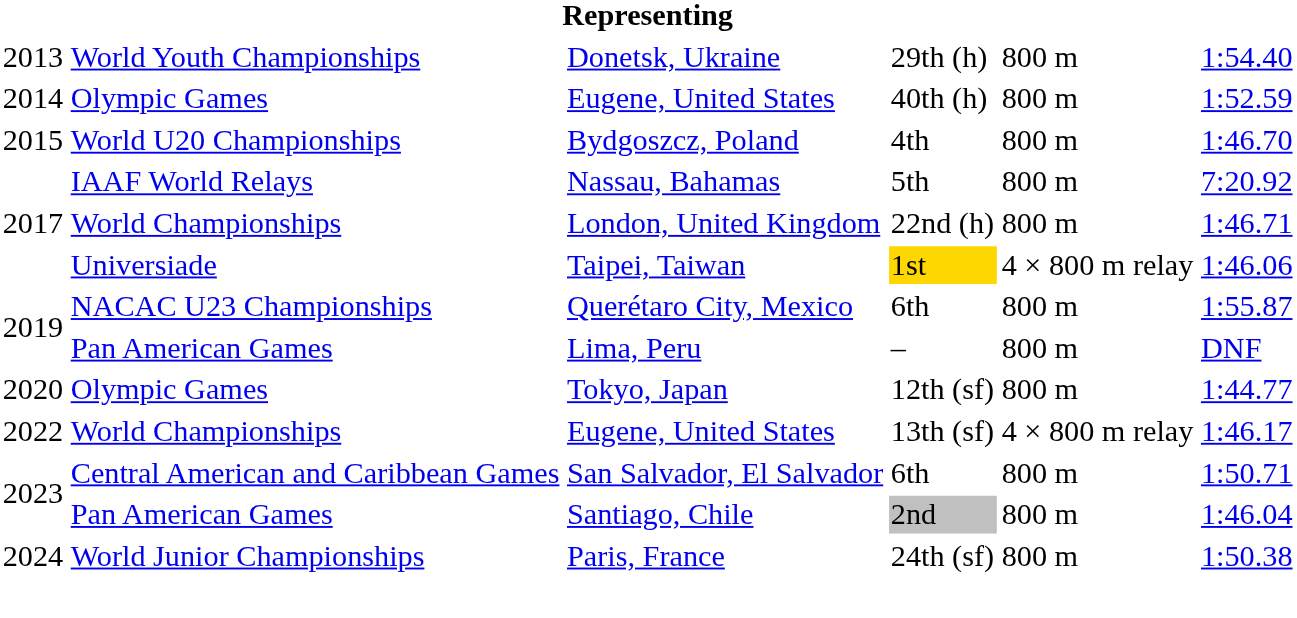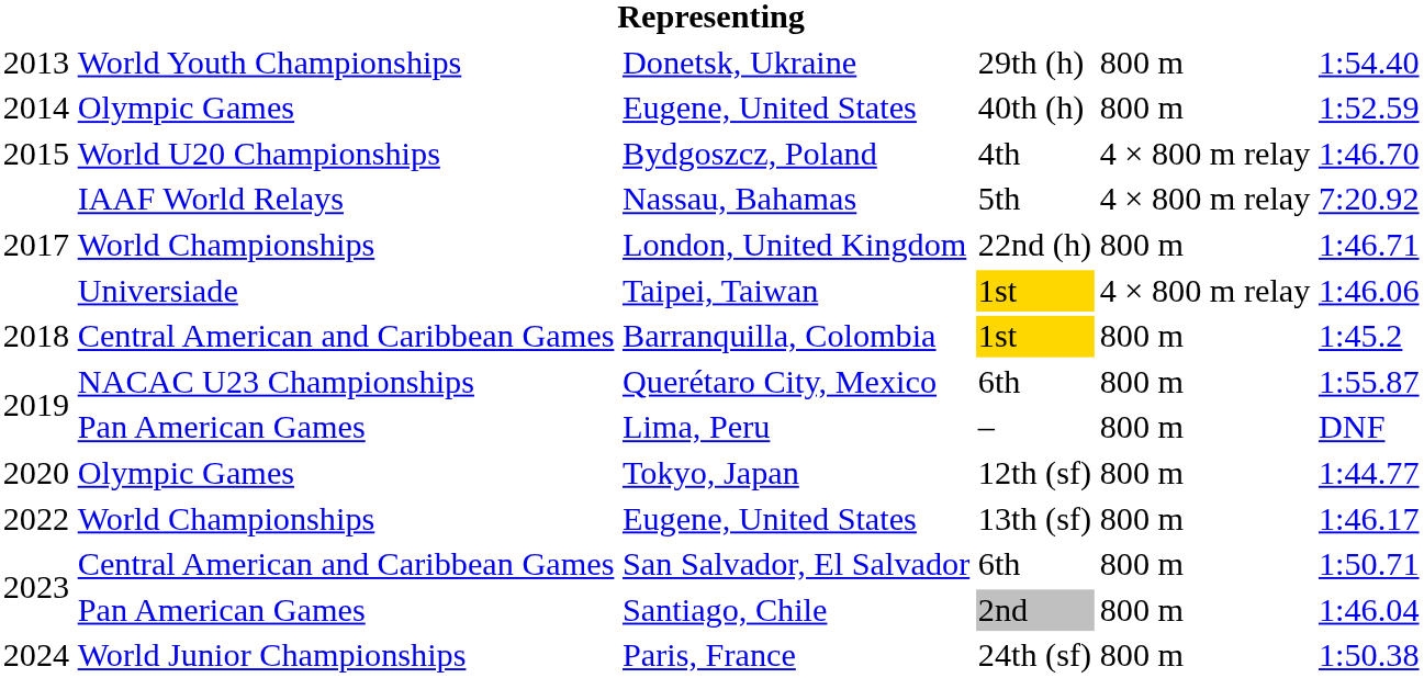 <table>
 <tr>
 <th colspan="6">Representing </th>
 </tr>
 <tr>
 <td>2013</td>
 <td><a href='#'>World Youth Championships</a></td>
 <td><a href='#'>Donetsk, Ukraine</a></td>
 <td>29th (h)</td>
 <td>800 m</td>
 <td><a href='#'>1:54.40</a></td>
 </tr>
 <tr>
 <td>2014</td>
 <td><a href='#'>Olympic Games</a></td>
 <td><a href='#'>Eugene, United States</a></td>
 <td>40th (h)</td>
 <td>800 m</td>
 <td><a href='#'>1:52.59</a></td>
 </tr>
 <tr>
 <td>2015</td>
 <td><a href='#'>World U20 Championships</a></td>
 <td><a href='#'>Bydgoszcz, Poland</a></td>
 <td>4th</td>
-<td>800 m</td>
+<td>4 × 800 m relay</td>
 <td><a href='#'>1:46.70</a></td>
 </tr>
 <tr>
 <td rowspan=3>2017</td>
 <td><a href='#'>IAAF World Relays</a></td>
 <td><a href='#'>Nassau, Bahamas</a></td>
 <td>5th</td>
-<td>800 m</td>
+<td>4 × 800 m relay</td>
 <td><a href='#'>7:20.92</a></td>
 </tr>
 <tr>
 <td><a href='#'>World Championships</a></td>
 <td><a href='#'>London, United Kingdom</a></td>
 <td>22nd (h)</td>
 <td>800 m</td>
 <td><a href='#'>1:46.71</a></td>
 </tr>
 <tr>
 <td><a href='#'>Universiade</a></td>
 <td><a href='#'>Taipei, Taiwan</a></td>
 <td bgcolor=gold>1st</td>
 <td>4 × 800 m relay</td>
 <td><a href='#'>1:46.06</a></td>
+</tr>
+<tr>
+<td>2018</td>
+<td><a href='#'>Central American and Caribbean Games</a></td>
+<td><a href='#'>Barranquilla, Colombia</a></td>
+<td bgcolor=gold>1st</td>
+<td>800 m</td>
+<td><a href='#'>1:45.2</a></td>
 </tr>
 <tr>
 <td rowspan=2>2019</td>
 <td><a href='#'>NACAC U23 Championships</a></td>
 <td><a href='#'>Querétaro City, Mexico</a></td>
 <td>6th</td>
 <td>800 m</td>
 <td><a href='#'>1:55.87</a></td>
 </tr>
 <tr>
 <td><a href='#'>Pan American Games</a></td>
 <td><a href='#'>Lima, Peru</a></td>
 <td>–</td>
 <td>800 m</td>
 <td><a href='#'>DNF</a></td>
 </tr>
 <tr>
 <td>2020</td>
 <td><a href='#'>Olympic Games</a></td>
 <td><a href='#'>Tokyo, Japan</a></td>
 <td>12th (sf)</td>
 <td>800 m</td>
 <td><a href='#'>1:44.77</a></td>
 </tr>
 <tr>
 <td>2022</td>
 <td><a href='#'>World Championships</a></td>
 <td><a href='#'>Eugene, United States</a></td>
 <td>13th (sf)</td>
-<td>4 × 800 m relay</td>
+<td>800 m</td>
 <td><a href='#'>1:46.17</a></td>
 </tr>
 <tr>
 <td rowspan=2>2023</td>
 <td><a href='#'>Central American and Caribbean Games</a></td>
 <td><a href='#'>San Salvador, El Salvador</a></td>
 <td>6th</td>
 <td>800 m</td>
 <td><a href='#'>1:50.71</a></td>
 </tr>
 <tr>
 <td><a href='#'>Pan American Games</a></td>
 <td><a href='#'>Santiago, Chile</a></td>
 <td bgcolor=silver>2nd</td>
 <td>800 m</td>
 <td><a href='#'>1:46.04</a></td>
 </tr>
 <tr>
 <td>2024</td>
 <td><a href='#'>World Junior Championships</a></td>
 <td><a href='#'>Paris, France</a></td>
 <td>24th (sf)</td>
 <td>800 m</td>
 <td><a href='#'>1:50.38</a></td>
 </tr>
 </table>
